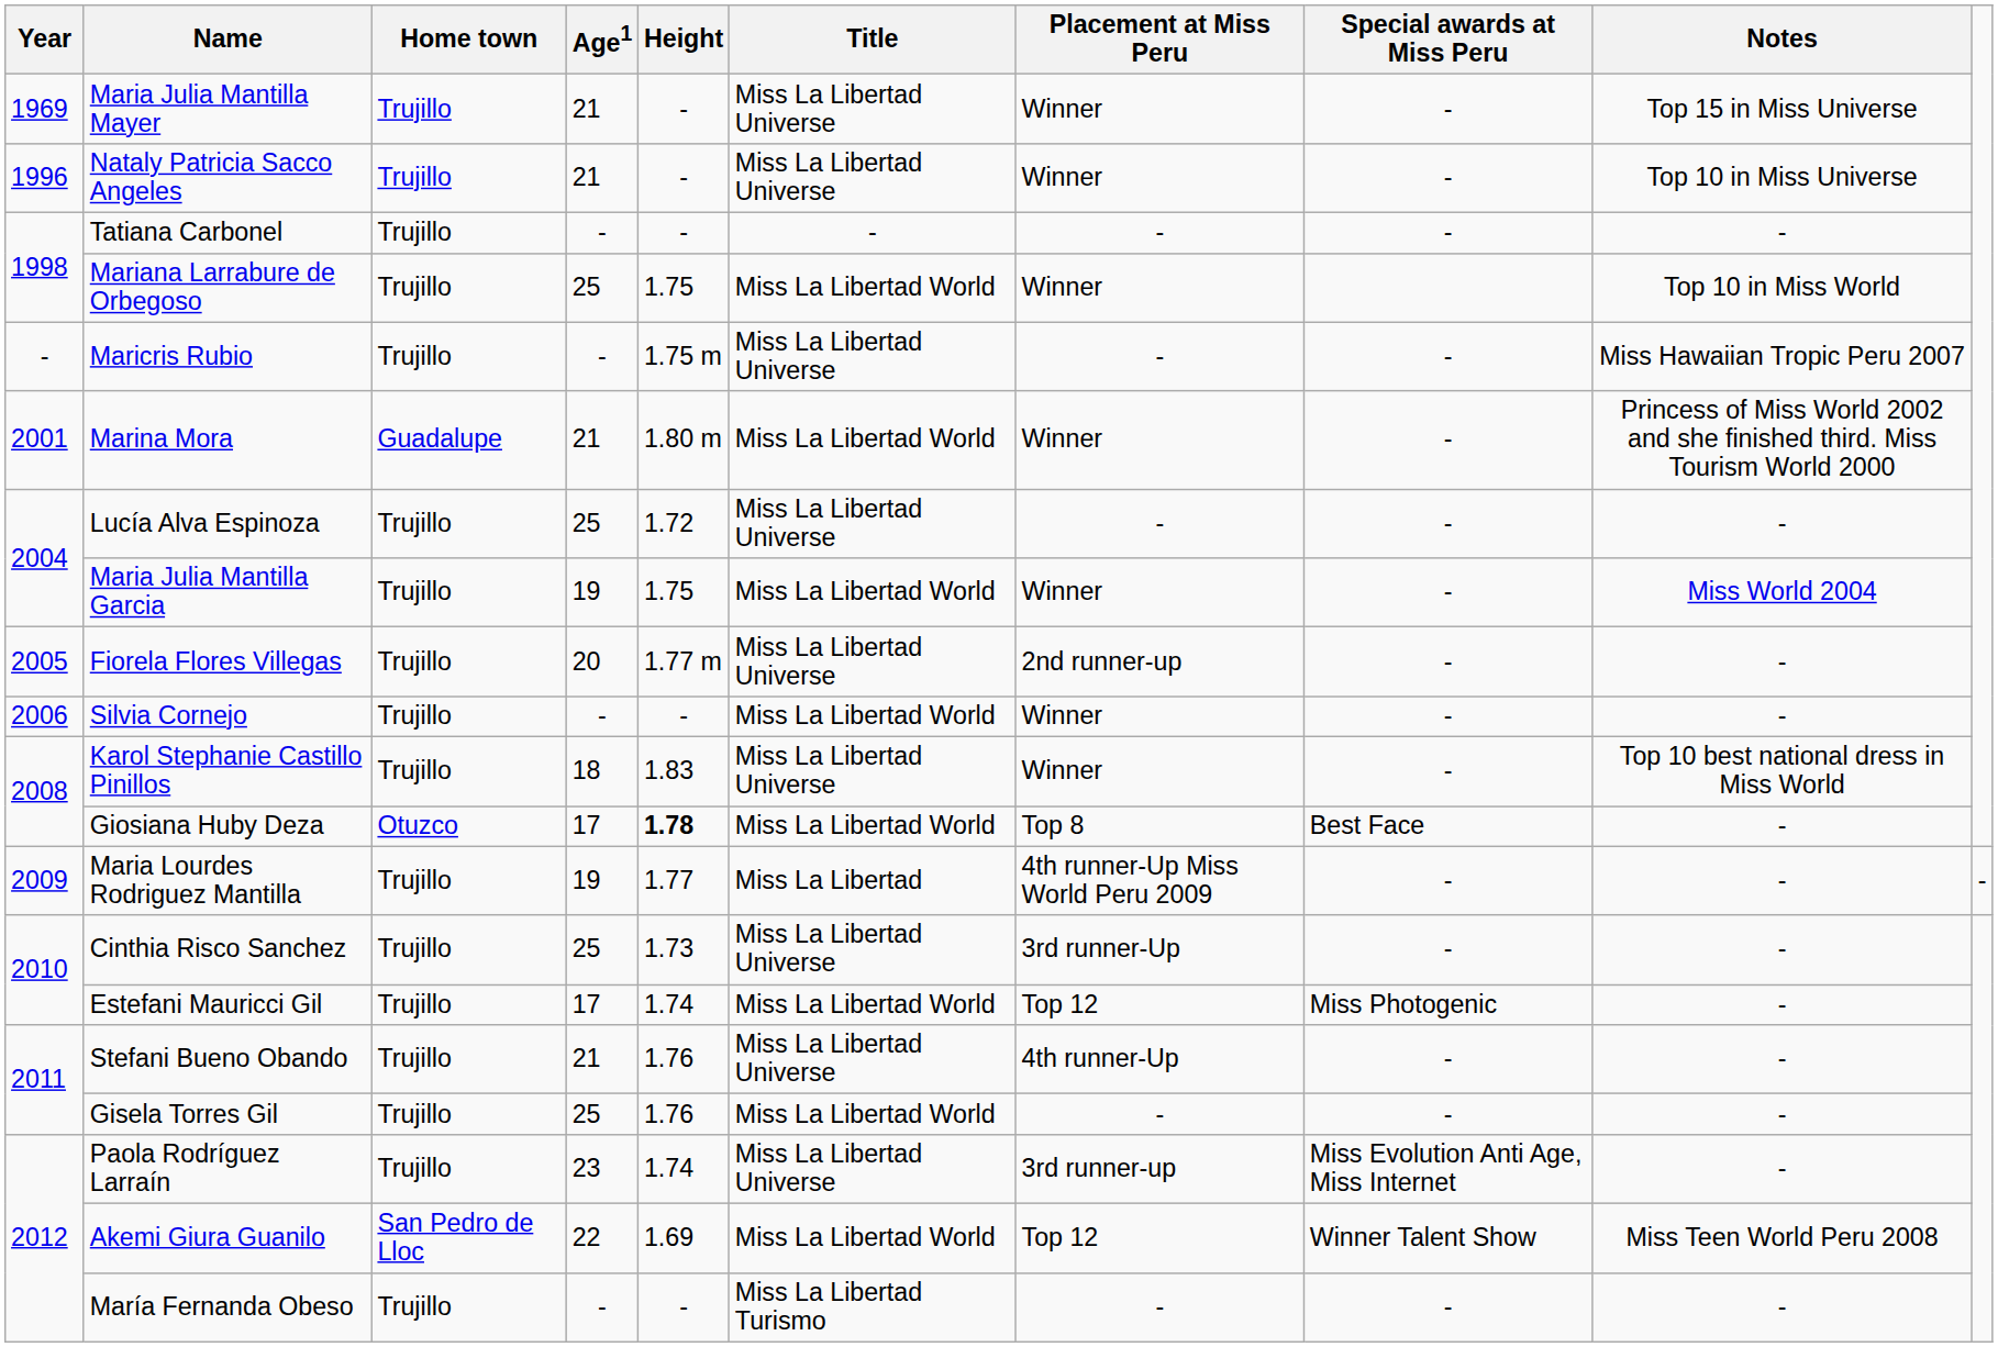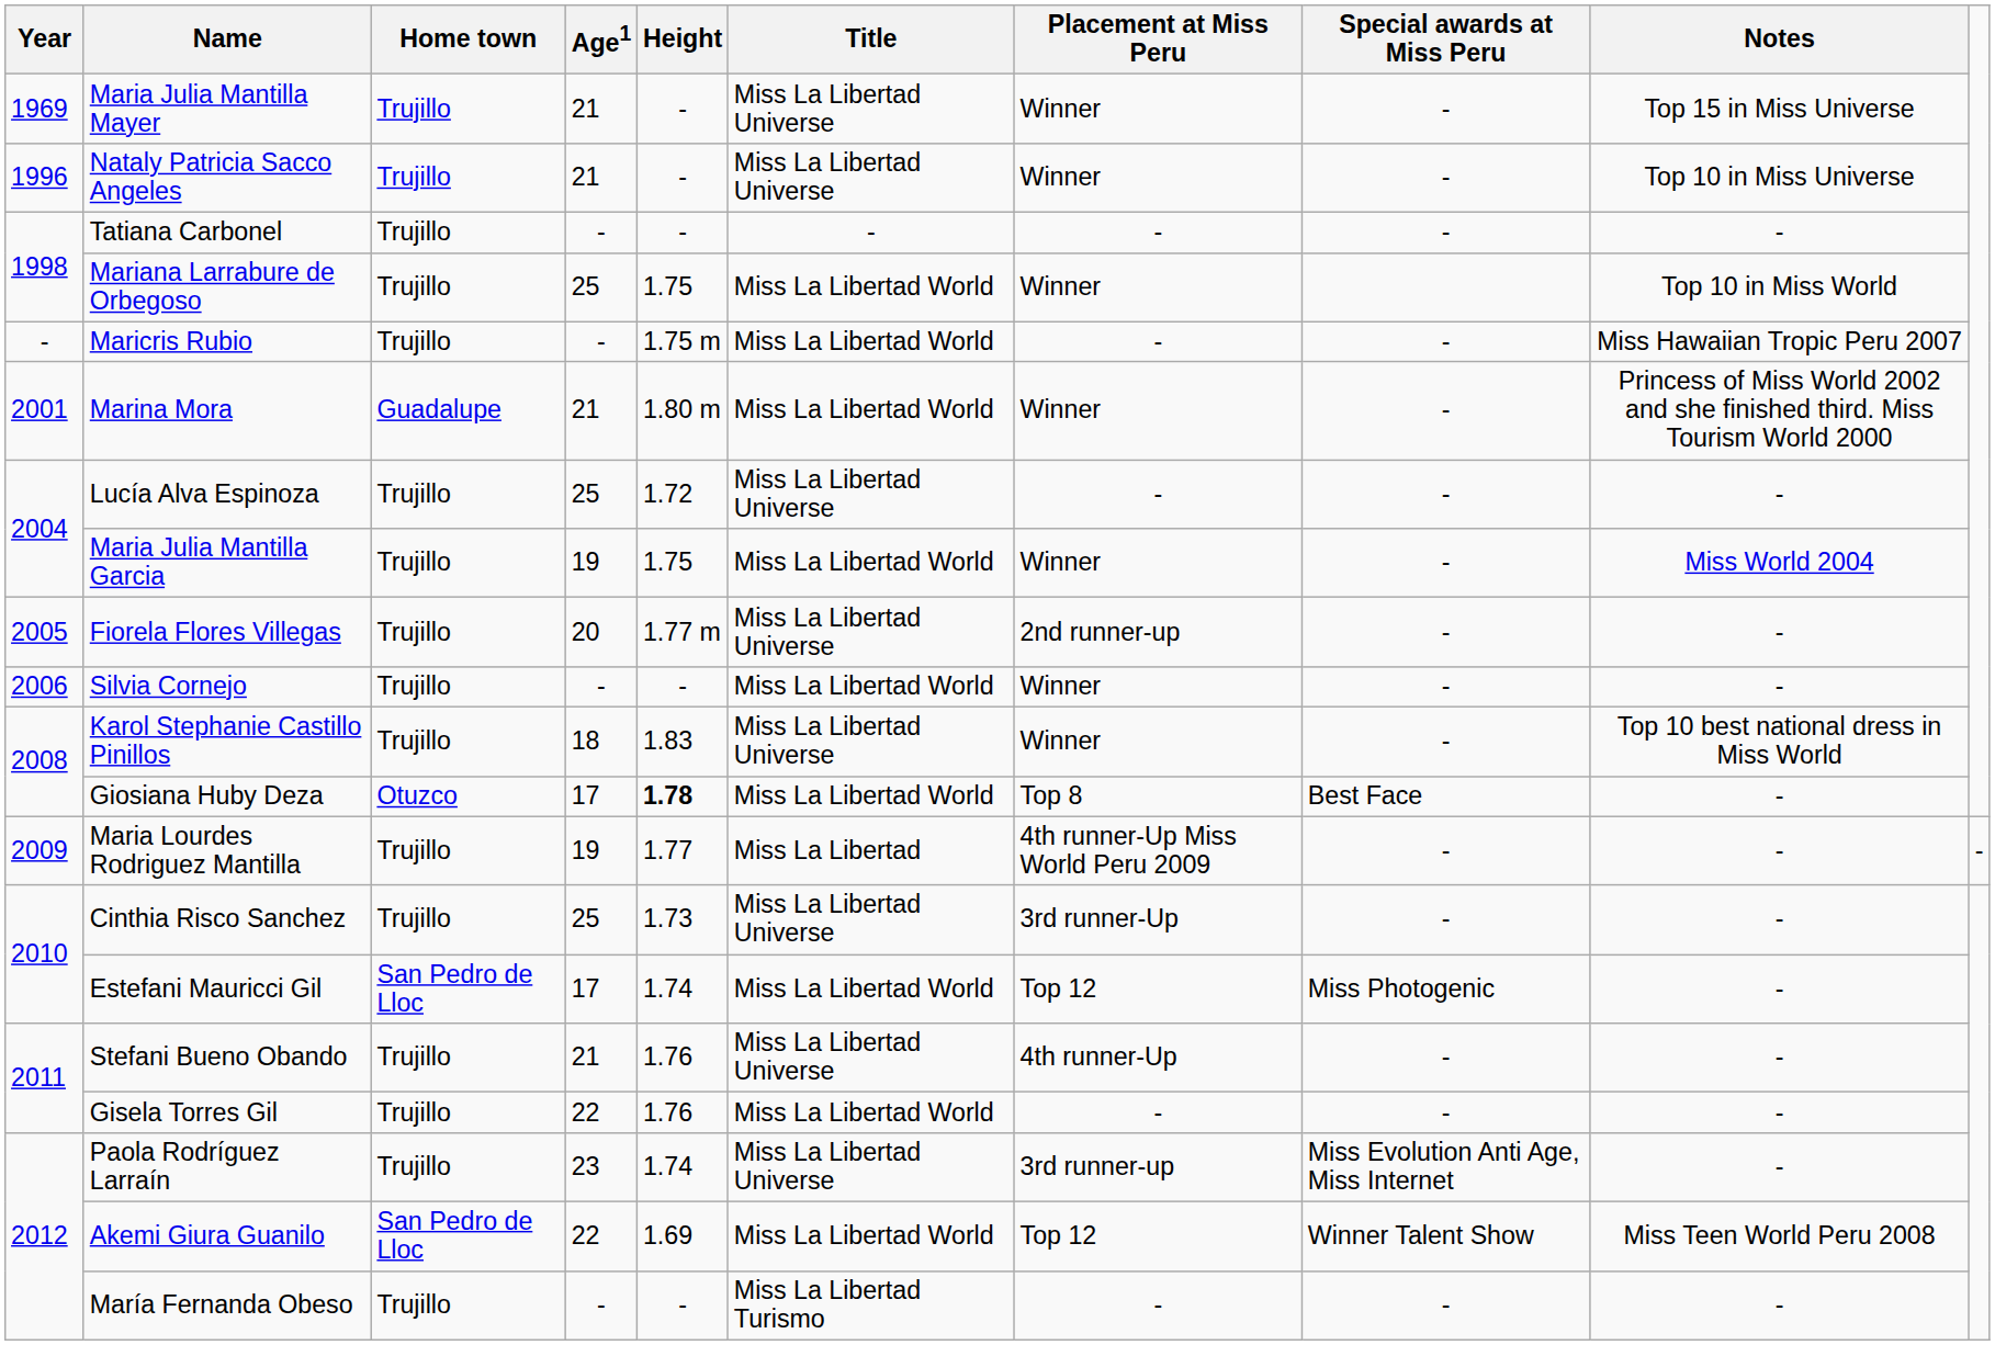 <table class="wikitable">
 <tr>
 <th width=4%>Year</th>
 <th width=15%>Name</th>
 <th width=10%>Home town</th>
 <th width=3%>Age<sup>1</sup></th>
 <th width=3%>Height</th>
 <th width=15%>Title</th>
 <th width=15%>Placement at Miss Peru</th>
 <th width=15%>Special awards at Miss Peru</th>
 <th width=25%>Notes</th>
 </tr>
 <tr ------------------------------------------------------------------------------->
 <td><a href='#'>1969</a></td>
 <td><a href='#'>Maria Julia Mantilla Mayer</a></td>
 <td><a href='#'>Trujillo</a></td>
 <td>21</td>
 <td align=center>-</td>
 <td>Miss La Libertad Universe</td>
 <td>Winner</td>
 <td align=center>-</td>
 <td align=center>Top 15 in Miss Universe</td>
 </tr>
 <tr ------------------------------------------------------------------------------->
 <td><a href='#'>1996</a></td>
 <td><a href='#'>Nataly Patricia Sacco Angeles</a></td>
 <td><a href='#'>Trujillo</a></td>
 <td>21</td>
 <td align=center>-</td>
 <td>Miss La Libertad Universe</td>
 <td>Winner</td>
 <td align=center>-</td>
 <td align=center>Top 10 in Miss Universe</td>
 </tr>
 <tr ---------------------------------------------------------------------------->
 <td rowspan=2><a href='#'>1998</a></td>
 <td>Tatiana Carbonel</td>
 <td>Trujillo</td>
 <td align=center>-</td>
 <td align=center>-</td>
 <td align=center>-</td>
 <td align=center>-</td>
 <td align=center>-</td>
 <td align=center>-</td>
 </tr>
 <tr>
 <td><a href='#'>Mariana Larrabure de Orbegoso</a></td>
 <td>Trujillo</td>
 <td>25</td>
 <td>1.75</td>
 <td>Miss La Libertad World</td>
 <td>Winner</td>
 <td></td>
 <td align=center>Top 10 in Miss World</td>
 </tr>
 <tr ------------------------------------------------------------------------------->
 <td align=center>-</td>
 <td><a href='#'>Maricris Rubio</a></td>
 <td>Trujillo</td>
 <td align=center>-</td>
 <td>1.75 m</td>
-<td>Miss La Libertad Universe</td>
+<td>Miss La Libertad World</td>
 <td align=center>-</td>
 <td align=center>-</td>
 <td align=center>Miss Hawaiian Tropic Peru 2007</td>
 </tr>
 <tr ------------------------------------------------------------------------------->
 <td><a href='#'>2001</a></td>
 <td><a href='#'>Marina Mora</a></td>
 <td><a href='#'>Guadalupe</a></td>
 <td>21</td>
 <td>1.80 m</td>
 <td>Miss La Libertad World</td>
 <td>Winner</td>
 <td align=center>-</td>
 <td align=center>Princess of Miss World 2002 and she finished third. Miss Tourism World 2000</td>
 </tr>
 <tr ------------------------------------------------------------------------------->
 <td rowspan=2><a href='#'>2004</a></td>
 <td>Lucía Alva Espinoza</td>
 <td>Trujillo</td>
 <td>25</td>
 <td>1.72</td>
 <td>Miss La Libertad Universe</td>
 <td align=center>-</td>
 <td align=center>-</td>
 <td align=center>-</td>
 </tr>
 <tr>
 <td><a href='#'>Maria Julia Mantilla Garcia</a></td>
 <td>Trujillo</td>
 <td>19</td>
 <td>1.75</td>
 <td>Miss La Libertad World</td>
 <td>Winner</td>
 <td align=center>-</td>
 <td align=center><a href='#'>Miss World 2004</a></td>
 </tr>
 <tr ------------------------------------------------------------------------------->
 <td><a href='#'>2005</a></td>
 <td><a href='#'>Fiorela Flores Villegas</a></td>
 <td>Trujillo</td>
 <td>20</td>
 <td>1.77 m</td>
 <td>Miss La Libertad Universe</td>
 <td>2nd runner-up</td>
 <td align=center>-</td>
 <td align=center>-</td>
 </tr>
 <tr ------------------------------------------------------------------------------->
 <td><a href='#'>2006</a></td>
 <td><a href='#'>Silvia Cornejo</a></td>
 <td>Trujillo</td>
 <td align=center>-</td>
 <td align=center>-</td>
 <td>Miss La Libertad World</td>
 <td>Winner</td>
 <td align=center>-</td>
 <td align=center>-</td>
 </tr>
 <tr ------------------------------------------------------------------------------->
 <td rowspan=2><a href='#'>2008</a></td>
 <td><a href='#'>Karol Stephanie Castillo Pinillos</a></td>
 <td>Trujillo</td>
 <td>18</td>
 <td>1.83</td>
 <td>Miss La Libertad Universe</td>
 <td>Winner</td>
 <td align=center>-</td>
 <td align=center>Top 10 best national dress in Miss World</td>
 </tr>
 <tr>
 <td>Giosiana Huby Deza</td>
 <td><a href='#'>Otuzco</a></td>
 <td>17</td>
 <td><strong>1.78</strong></td>
 <td>Miss La Libertad World</td>
 <td>Top 8</td>
 <td>Best Face</td>
 <td align=center>-</td>
 </tr>
 <tr ------------------------------------------------------------------------------->
 <td><a href='#'>2009</a></td>
 <td>Maria Lourdes Rodriguez Mantilla</td>
 <td>Trujillo</td>
 <td>19</td>
 <td>1.77</td>
 <td>Miss La Libertad</td>
 <td>4th runner-Up Miss World Peru 2009</td>
 <td align=center>-</td>
 <td align=center>-</td>
 <td align=center>-</td>
 </tr>
 <tr ------------------------------------------------------------------------------->
 <td rowspan=2><a href='#'>2010</a></td>
 <td>Cinthia Risco Sanchez</td>
 <td>Trujillo</td>
 <td>25</td>
 <td>1.73</td>
 <td>Miss La Libertad Universe</td>
 <td>3rd runner-Up</td>
 <td align=center>-</td>
 <td align=center>-</td>
 </tr>
 <tr>
 <td>Estefani Mauricci Gil</td>
-<td>Trujillo</td>
+<td><a href='#'>San Pedro de Lloc</a></td>
 <td>17</td>
 <td>1.74</td>
 <td>Miss La Libertad World</td>
 <td>Top 12</td>
 <td>Miss Photogenic</td>
 <td align=center>-</td>
 </tr>
 <tr ------------------------------------------------------------------------------->
 <td rowspan=2><a href='#'>2011</a></td>
 <td>Stefani Bueno Obando</td>
 <td>Trujillo</td>
 <td>21</td>
 <td>1.76</td>
 <td>Miss La Libertad Universe</td>
 <td>4th runner-Up</td>
 <td align=center>-</td>
 <td align=center>-</td>
 </tr>
 <tr>
 <td>Gisela Torres Gil</td>
 <td>Trujillo</td>
-<td>25</td>
+<td>22</td>
 <td>1.76</td>
 <td>Miss La Libertad World</td>
 <td align=center>-</td>
 <td align=center>-</td>
 <td align=center>-</td>
 </tr>
 <tr ------------------------------------------------------------>
 <td rowspan=3><a href='#'>2012</a></td>
 <td>Paola Rodríguez Larraín</td>
 <td>Trujillo</td>
 <td>23</td>
 <td>1.74</td>
 <td>Miss La Libertad Universe</td>
 <td>3rd runner-up</td>
 <td>Miss Evolution Anti Age, Miss Internet</td>
 <td align=center>-</td>
 </tr>
 <tr>
 <td><a href='#'>Akemi Giura Guanilo</a></td>
 <td><a href='#'>San Pedro de Lloc</a></td>
 <td>22</td>
 <td>1.69</td>
 <td>Miss La Libertad World</td>
 <td>Top 12</td>
 <td>Winner Talent Show</td>
 <td align=center>Miss Teen World Peru 2008</td>
 </tr>
 <tr>
 <td>María Fernanda Obeso</td>
 <td>Trujillo</td>
 <td align=center>-</td>
 <td align=center>-</td>
 <td>Miss La Libertad Turismo</td>
 <td align=center>-</td>
 <td align=center>-</td>
 <td align=center>-</td>
 </tr>
 </table>
